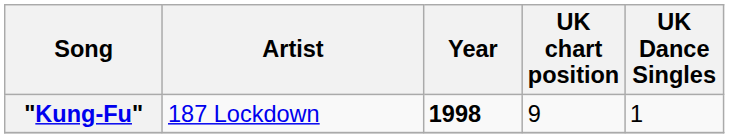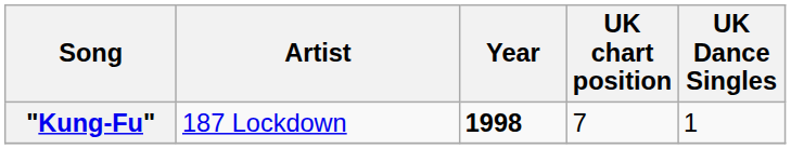 <table class="wikitable plainrowheaders">
 <tr>
 <th scope="col" style="width:100px;">Song</th>
 <th scope="col" style="width:170px;">Artist</th>
 <th scope="col" style="width:60px;">Year</th>
 <th scope="col" style="width:60px;">UK chart position</th>
 <th scope="col" style="width:60px;">UK Dance Singles</th>
 </tr>
 <tr>
 <th scope="row">"<a href='#'>Kung-Fu</a>"</th>
 <td><a href='#'>187 Lockdown</a></td>
 <td><strong>1998</strong></td>
-<td>9</td>
+<td>7</td>
 <td>1</td>
 </tr>
 <tr>
 </tr>
 </table>
